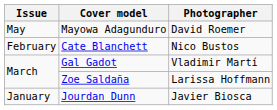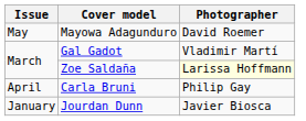 <table class="sortable wikitable">
 <tr>
 <th>Issue</th>
 <th>Cover model</th>
 <th>Photographer</th>
 </tr>
 <tr>
 <td>May</td>
 <td>Mayowa Adagunduro</td>
 <td>David Roemer</td>
 </tr>
 <tr>
-<td>February</td>
-<td><a href='#'>Cate Blanchett</a></td>
-<td>Nico Bustos</td>
-</tr>
-<tr>
 <td rowspan="2">March</td>
 <td><a href='#'>Gal Gadot</a></td>
 <td>Vladimir Martí</td>
 </tr>
 <tr>
 <td><a href='#'>Zoe Saldaña</a></td>
-<td>Larissa Hoffmann</td>
+<td style="background: lightyellow;">Larissa Hoffmann</td>
+</tr>
+<tr>
+<td>April</td>
+<td><a href='#'>Carla Bruni</a></td>
+<td>Philip Gay</td>
 </tr>
 <tr>
 <td>January</td>
 <td><a href='#'>Jourdan Dunn</a></td>
 <td>Javier Biosca</td>
 </tr>
 </table>
